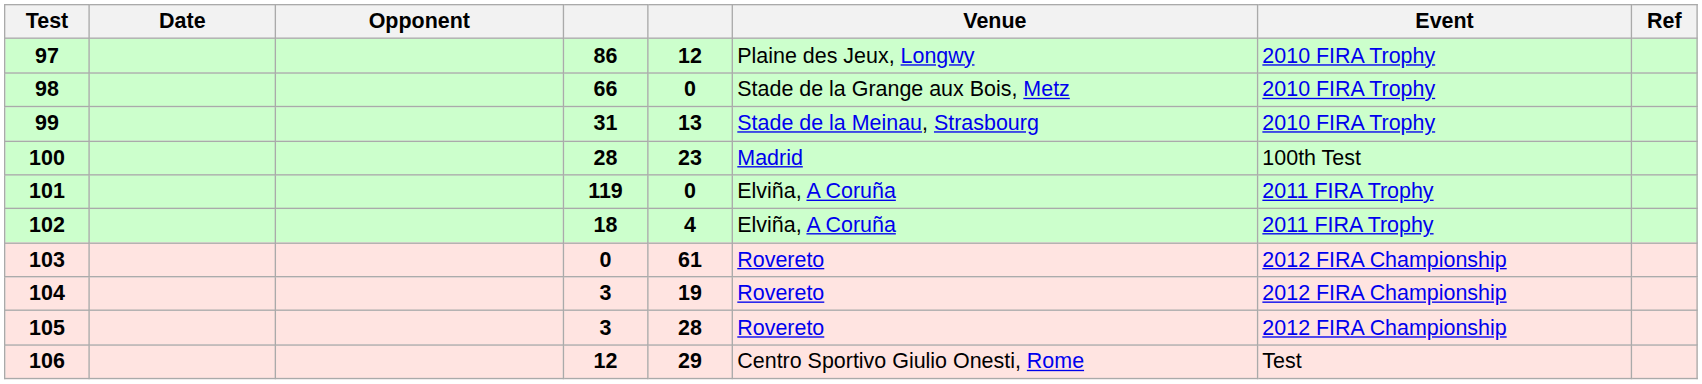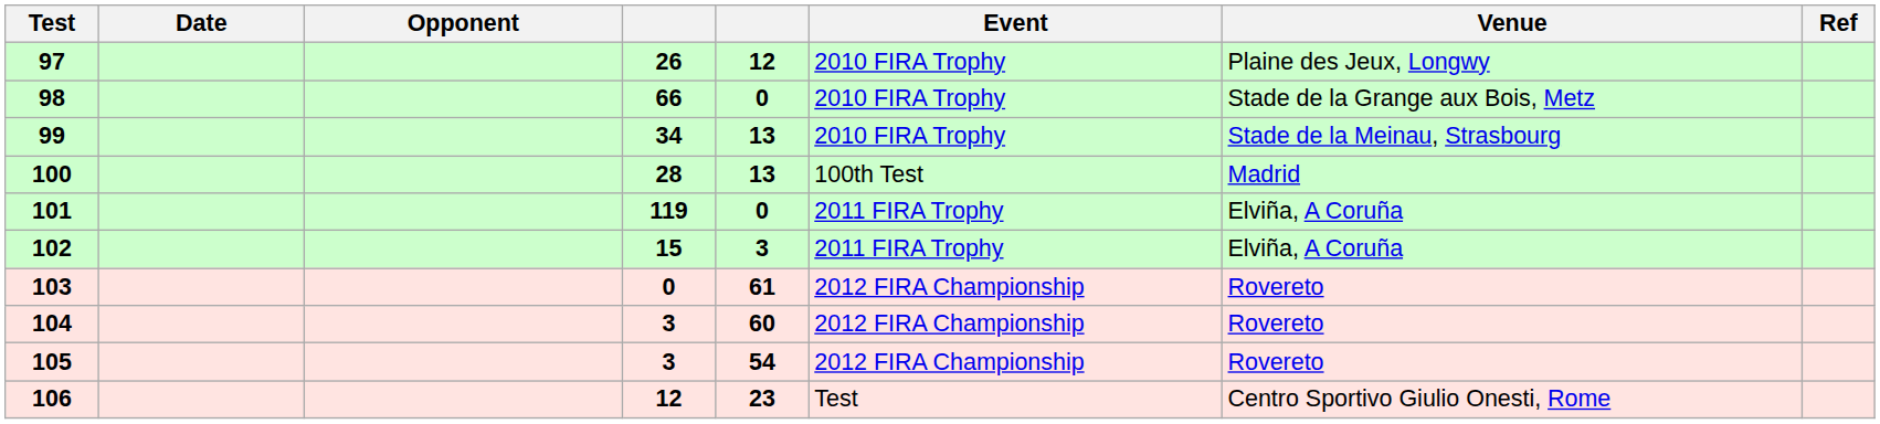 <table class="wikitable sortable" style="width:100%">
 <tr>
 <th style="width:5%">Test</th>
 <th style="width:11%">Date</th>
 <th style="width:17%">Opponent</th>
 <th style="width:5%"></th>
 <th style="width:5%"></th>
+<th>Event</th>
 <th>Venue</th>
-<th>Event</th>
 <th>Ref</th>
 </tr>
 <tr bgcolor="#ccffcc">
 <td align="center"><strong>97</strong></td>
 <td></td>
 <td></td>
-<td align="center"><strong>86</strong></td>
+<td align="center"><strong>26</strong></td>
 <td align="center"><strong>12</strong></td>
+<td><a href='#'>2010 FIRA Trophy</a></td>
 <td>Plaine des Jeux, <a href='#'>Longwy</a></td>
-<td><a href='#'>2010 FIRA Trophy</a></td>
 <td></td>
 </tr>
 <tr bgcolor="#ccffcc">
 <td align="center"><strong>98</strong></td>
 <td></td>
 <td></td>
 <td align="center"><strong>66</strong></td>
 <td align="center"><strong>0</strong></td>
+<td><a href='#'>2010 FIRA Trophy</a></td>
 <td>Stade de la Grange aux Bois, <a href='#'>Metz</a></td>
-<td><a href='#'>2010 FIRA Trophy</a></td>
 <td></td>
 </tr>
 <tr bgcolor="#ccffcc">
 <td align="center"><strong>99</strong></td>
 <td></td>
 <td></td>
-<td align="center"><strong>31</strong></td>
+<td align="center"><strong>34</strong></td>
 <td align="center"><strong>13</strong></td>
+<td><a href='#'>2010 FIRA Trophy</a></td>
 <td><a href='#'>Stade de la Meinau</a>, <a href='#'>Strasbourg</a></td>
-<td><a href='#'>2010 FIRA Trophy</a></td>
 <td></td>
 </tr>
 <tr bgcolor="#ccffcc">
 <td align="center"><strong>100</strong></td>
 <td></td>
 <td></td>
 <td align="center"><strong>28</strong></td>
-<td align="center"><strong>23</strong></td>
+<td align="center"><strong>13</strong></td>
+<td>100th Test</td>
 <td><a href='#'>Madrid</a></td>
-<td>100th Test</td>
 <td></td>
 </tr>
 <tr bgcolor="#ccffcc">
 <td align="center"><strong>101</strong></td>
 <td></td>
 <td></td>
 <td align="center"><strong>119</strong></td>
 <td align="center"><strong>0</strong></td>
+<td><a href='#'>2011 FIRA Trophy</a></td>
 <td>Elviña, <a href='#'>A Coruña</a></td>
-<td><a href='#'>2011 FIRA Trophy</a></td>
 <td></td>
 </tr>
 <tr bgcolor="#ccffcc">
 <td align="center"><strong>102</strong></td>
 <td></td>
 <td></td>
-<td align="center"><strong>18</strong></td>
-<td align="center"><strong>4</strong></td>
+<td align="center"><strong>15</strong></td>
+<td align="center"><strong>3</strong></td>
+<td><a href='#'>2011 FIRA Trophy</a></td>
 <td>Elviña, <a href='#'>A Coruña</a></td>
-<td><a href='#'>2011 FIRA Trophy</a></td>
 <td></td>
 </tr>
 <tr bgcolor="FFE4E1">
 <td align="center"><strong>103</strong></td>
 <td></td>
 <td></td>
 <td align="center"><strong>0</strong></td>
 <td align="center"><strong>61</strong></td>
+<td><a href='#'>2012 FIRA Championship</a></td>
 <td><a href='#'>Rovereto</a></td>
-<td><a href='#'>2012 FIRA Championship</a></td>
 <td></td>
 </tr>
 <tr bgcolor="FFE4E1">
 <td align="center"><strong>104</strong></td>
 <td></td>
 <td></td>
 <td align="center"><strong>3</strong></td>
-<td align="center"><strong>19</strong></td>
+<td align="center"><strong>60</strong></td>
+<td><a href='#'>2012 FIRA Championship</a></td>
 <td><a href='#'>Rovereto</a></td>
-<td><a href='#'>2012 FIRA Championship</a></td>
 <td></td>
 </tr>
 <tr bgcolor="FFE4E1">
 <td align="center"><strong>105</strong></td>
 <td></td>
 <td></td>
 <td align="center"><strong>3</strong></td>
-<td align="center"><strong>28</strong></td>
+<td align="center"><strong>54</strong></td>
+<td><a href='#'>2012 FIRA Championship</a></td>
 <td><a href='#'>Rovereto</a></td>
-<td><a href='#'>2012 FIRA Championship</a></td>
 <td></td>
 </tr>
 <tr bgcolor="FFE4E1">
 <td align="center"><strong>106</strong></td>
 <td></td>
 <td></td>
 <td align="center"><strong>12</strong></td>
-<td align="center"><strong>29</strong></td>
+<td align="center"><strong>23</strong></td>
+<td>Test</td>
 <td>Centro Sportivo Giulio Onesti, <a href='#'>Rome</a></td>
-<td>Test</td>
 <td></td>
 </tr>
 </table>
